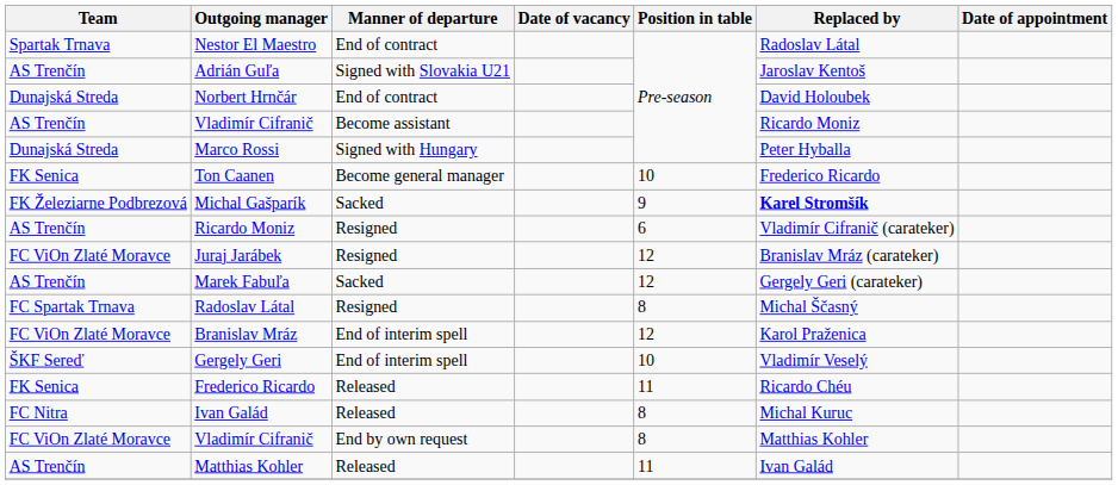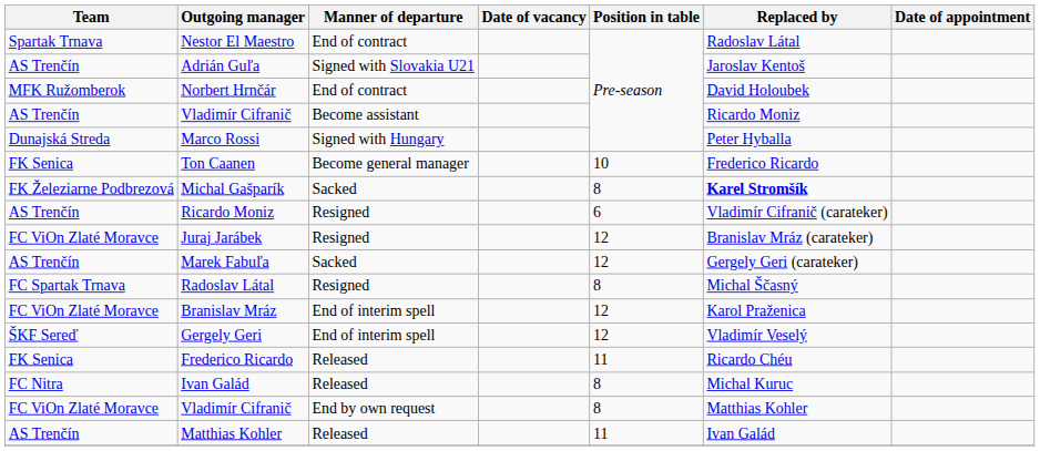 <table class="wikitable sortable">
 <tr>
 <th>Team</th>
 <th>Outgoing manager</th>
 <th>Manner of departure</th>
 <th>Date of vacancy</th>
 <th>Position in table</th>
 <th>Replaced by</th>
 <th>Date of appointment</th>
 </tr>
 <tr>
 <td><a href='#'>Spartak Trnava</a></td>
 <td> <a href='#'>Nestor El Maestro</a></td>
 <td>End of contract</td>
 <td></td>
 <td rowspan=5><em>Pre-season</em></td>
 <td> <a href='#'>Radoslav Látal</a></td>
 <td></td>
 </tr>
 <tr>
 <td><a href='#'>AS Trenčín</a></td>
 <td> <a href='#'>Adrián Guľa</a></td>
 <td>Signed with <a href='#'>Slovakia U21</a></td>
 <td></td>
 <td> <a href='#'>Jaroslav Kentoš</a></td>
 <td></td>
 </tr>
 <tr>
-<td><a href='#'>Dunajská Streda</a></td>
+<td><a href='#'>MFK Ružomberok</a></td>
 <td> <a href='#'>Norbert Hrnčár</a></td>
 <td>End of contract</td>
 <td></td>
 <td> <a href='#'>David Holoubek</a></td>
 <td></td>
 </tr>
 <tr>
 <td><a href='#'>AS Trenčín</a></td>
 <td> <a href='#'>Vladimír Cifranič</a></td>
 <td>Become assistant</td>
 <td></td>
 <td> <a href='#'>Ricardo Moniz</a></td>
 <td></td>
 </tr>
 <tr>
 <td><a href='#'>Dunajská Streda</a></td>
 <td> <a href='#'>Marco Rossi</a></td>
 <td>Signed with <a href='#'>Hungary</a></td>
 <td></td>
 <td> <a href='#'>Peter Hyballa</a></td>
 <td></td>
 </tr>
 <tr>
 <td><a href='#'>FK Senica</a></td>
 <td> <a href='#'>Ton Caanen</a></td>
 <td>Become general manager</td>
 <td></td>
 <td>10</td>
 <td> <a href='#'>Frederico Ricardo</a></td>
 <td></td>
 </tr>
 <tr>
 <td><a href='#'>FK Železiarne Podbrezová</a></td>
 <td> <a href='#'>Michal Gašparík</a></td>
 <td>Sacked</td>
 <td></td>
-<td>9</td>
+<td>8</td>
 <td><strong> <a href='#'>Karel Stromšík</a></strong></td>
 <td></td>
 </tr>
 <tr>
 <td><a href='#'>AS Trenčín</a></td>
 <td> <a href='#'>Ricardo Moniz</a></td>
 <td>Resigned</td>
 <td></td>
 <td>6</td>
 <td> <a href='#'>Vladimír Cifranič</a> (carateker)</td>
 <td></td>
 </tr>
 <tr>
 <td><a href='#'>FC ViOn Zlaté Moravce</a></td>
 <td> <a href='#'>Juraj Jarábek</a></td>
 <td>Resigned</td>
 <td></td>
 <td>12</td>
 <td> <a href='#'>Branislav Mráz</a> (carateker)</td>
 <td></td>
 </tr>
 <tr>
 <td><a href='#'>AS Trenčín</a></td>
 <td> <a href='#'>Marek Fabuľa</a></td>
 <td>Sacked</td>
 <td></td>
 <td>12</td>
 <td> <a href='#'>Gergely Geri</a> (carateker)</td>
 <td></td>
 </tr>
 <tr>
 <td><a href='#'>FC Spartak Trnava</a></td>
 <td> <a href='#'>Radoslav Látal</a></td>
 <td>Resigned</td>
 <td></td>
 <td>8</td>
 <td> <a href='#'>Michal Ščasný</a></td>
 <td></td>
 </tr>
 <tr>
 <td><a href='#'>FC ViOn Zlaté Moravce</a></td>
 <td> <a href='#'>Branislav Mráz</a></td>
 <td>End of interim spell</td>
 <td></td>
 <td>12</td>
 <td> <a href='#'>Karol Praženica</a></td>
 <td></td>
 </tr>
 <tr>
 <td><a href='#'>ŠKF Sereď</a></td>
 <td> <a href='#'>Gergely Geri</a></td>
 <td>End of interim spell</td>
 <td></td>
-<td>10</td>
+<td>12</td>
 <td> <a href='#'>Vladimír Veselý</a></td>
 <td></td>
 </tr>
 <tr>
 <td><a href='#'>FK Senica</a></td>
 <td> <a href='#'>Frederico Ricardo</a></td>
 <td>Released</td>
 <td></td>
 <td>11</td>
 <td> <a href='#'>Ricardo Chéu</a></td>
 <td></td>
 </tr>
 <tr>
 <td><a href='#'>FC Nitra</a></td>
 <td> <a href='#'>Ivan Galád</a></td>
 <td>Released</td>
 <td></td>
 <td>8</td>
 <td> <a href='#'>Michal Kuruc</a></td>
 <td></td>
 </tr>
 <tr>
 <td><a href='#'>FC ViOn Zlaté Moravce</a></td>
 <td> <a href='#'>Vladimír Cifranič</a></td>
 <td>End by own request</td>
 <td></td>
 <td>8</td>
 <td> <a href='#'>Matthias Kohler</a></td>
 <td></td>
 </tr>
 <tr>
 <td><a href='#'>AS Trenčín</a></td>
 <td> <a href='#'>Matthias Kohler</a></td>
 <td>Released</td>
 <td></td>
 <td>11</td>
 <td> <a href='#'>Ivan Galád</a></td>
 <td></td>
 </tr>
 <tr>
 </tr>
 </table>
